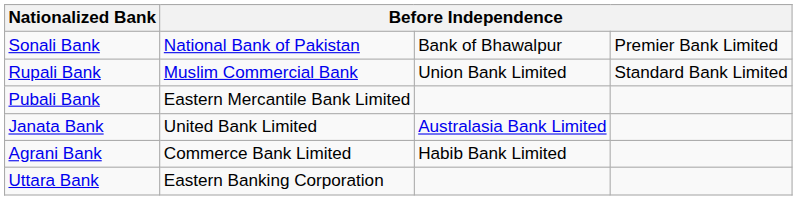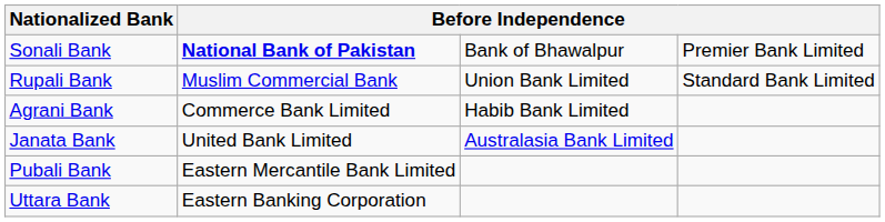 <table class="wikitable">
 <tr>
 <th>Nationalized Bank</th>
 <th colspan="3">Before Independence</th>
 </tr>
 <tr>
 <td><a href='#'>Sonali Bank</a></td>
-<td><a href='#'>National Bank of Pakistan</a></td>
+<td><strong><a href='#'>National Bank of Pakistan</a></strong></td>
 <td>Bank of Bhawalpur</td>
 <td>Premier Bank Limited</td>
 </tr>
 <tr>
 <td><a href='#'>Rupali Bank</a></td>
 <td><a href='#'>Muslim Commercial Bank</a></td>
 <td>Union Bank Limited</td>
 <td>Standard Bank Limited</td>
 </tr>
 <tr>
-<td><a href='#'>Pubali Bank</a></td>
-<td>Eastern Mercantile Bank Limited</td>
-<td></td>
+<td><a href='#'>Agrani Bank</a></td>
+<td>Commerce Bank Limited</td>
+<td>Habib Bank Limited</td>
 <td></td>
 </tr>
 <tr>
 <td><a href='#'>Janata Bank</a></td>
 <td>United Bank Limited</td>
 <td><a href='#'>Australasia Bank Limited</a></td>
 <td></td>
 </tr>
 <tr>
-<td><a href='#'>Agrani Bank</a></td>
-<td>Commerce Bank Limited</td>
-<td>Habib Bank Limited</td>
+<td><a href='#'>Pubali Bank</a></td>
+<td>Eastern Mercantile Bank Limited</td>
+<td></td>
 <td></td>
 </tr>
 <tr>
 <td><a href='#'>Uttara Bank</a></td>
 <td>Eastern Banking Corporation</td>
 <td></td>
 <td></td>
 </tr>
 </table>
